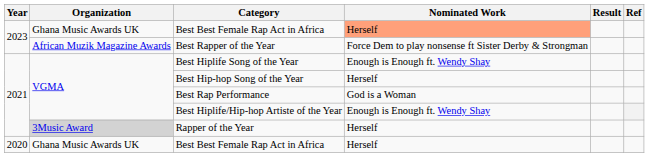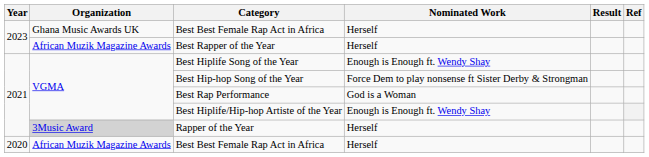 <table class="wikitable">
 <tr>
 <th>Year</th>
 <th>Organization</th>
 <th>Category</th>
 <th>Nominated Work</th>
 <th>Result</th>
 <th>Ref</th>
 </tr>
 <tr>
 <td rowspan="2">2023</td>
 <td>Ghana Music Awards UK</td>
 <td>Best Best Female Rap Act in Africa</td>
-<td style="background: lightsalmon;">Herself</td>
+<td>Herself</td>
 <td></td>
 <td></td>
 </tr>
 <tr>
 <td><a href='#'>African Muzik Magazine Awards</a></td>
 <td>Best Rapper of the Year</td>
-<td>Force Dem to play nonsense ft Sister Derby & Strongman</td>
+<td>Herself</td>
 <td></td>
 <td></td>
 </tr>
 <tr>
 <td rowspan="5">2021</td>
 <td rowspan="4"><a href='#'>VGMA</a></td>
 <td>Best Hiplife Song of the Year</td>
 <td>Enough is Enough ft. <a href='#'>Wendy Shay</a></td>
 <td></td>
 <td></td>
 </tr>
 <tr>
 <td>Best Hip-hop Song of the Year</td>
-<td>Herself</td>
+<td>Force Dem to play nonsense ft Sister Derby & Strongman</td>
 <td></td>
 <td></td>
 </tr>
 <tr>
 <td>Best Rap Performance</td>
 <td>God is a Woman</td>
 <td></td>
 <td></td>
 </tr>
 <tr>
 <td>Best Hiplife/Hip-hop Artiste of the Year</td>
 <td>Enough is Enough ft. <a href='#'>Wendy Shay</a></td>
 <td></td>
 <th></th>
 </tr>
 <tr>
 <td style="background: lightgrey;"><a href='#'>3Music Award</a></td>
 <td>Rapper of the Year</td>
 <td>Herself</td>
 <td></td>
 <td></td>
 </tr>
 <tr>
 <td>2020</td>
-<td>Ghana Music Awards UK</td>
+<td><a href='#'>African Muzik Magazine Awards</a></td>
 <td>Best Best Female Rap Act in Africa</td>
 <td>Herself</td>
 <td></td>
 <td></td>
 </tr>
 </table>
